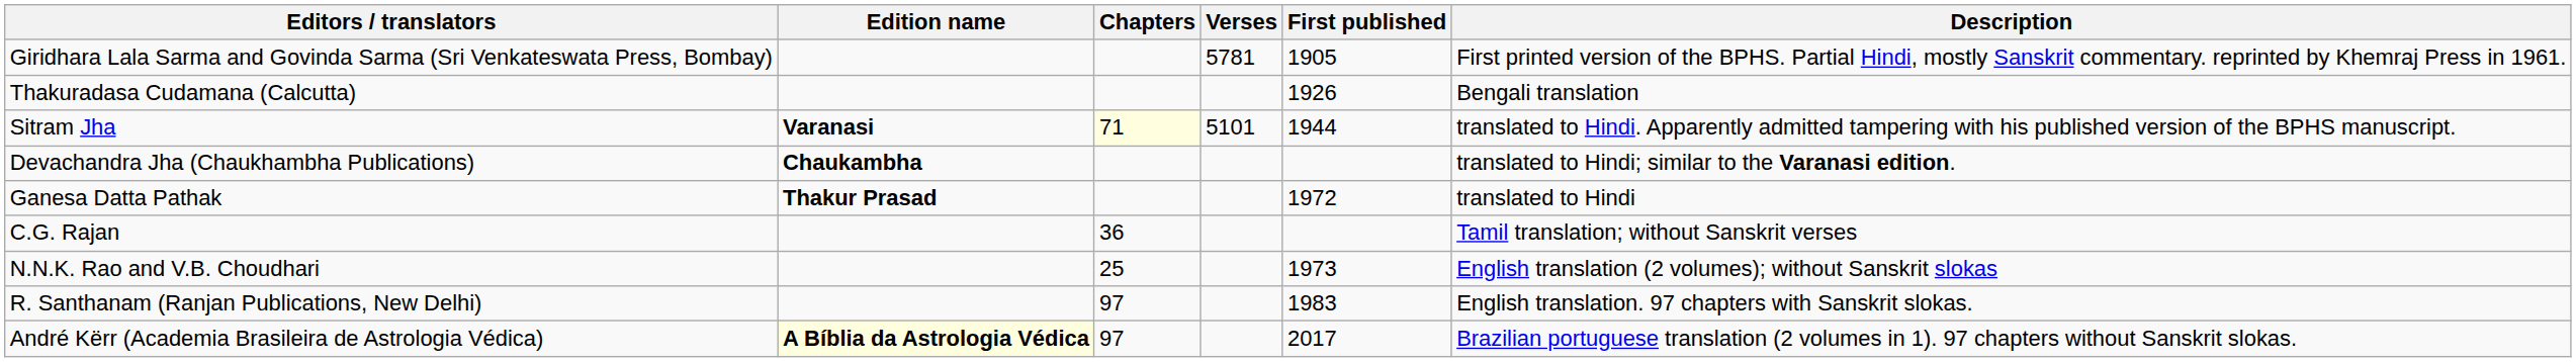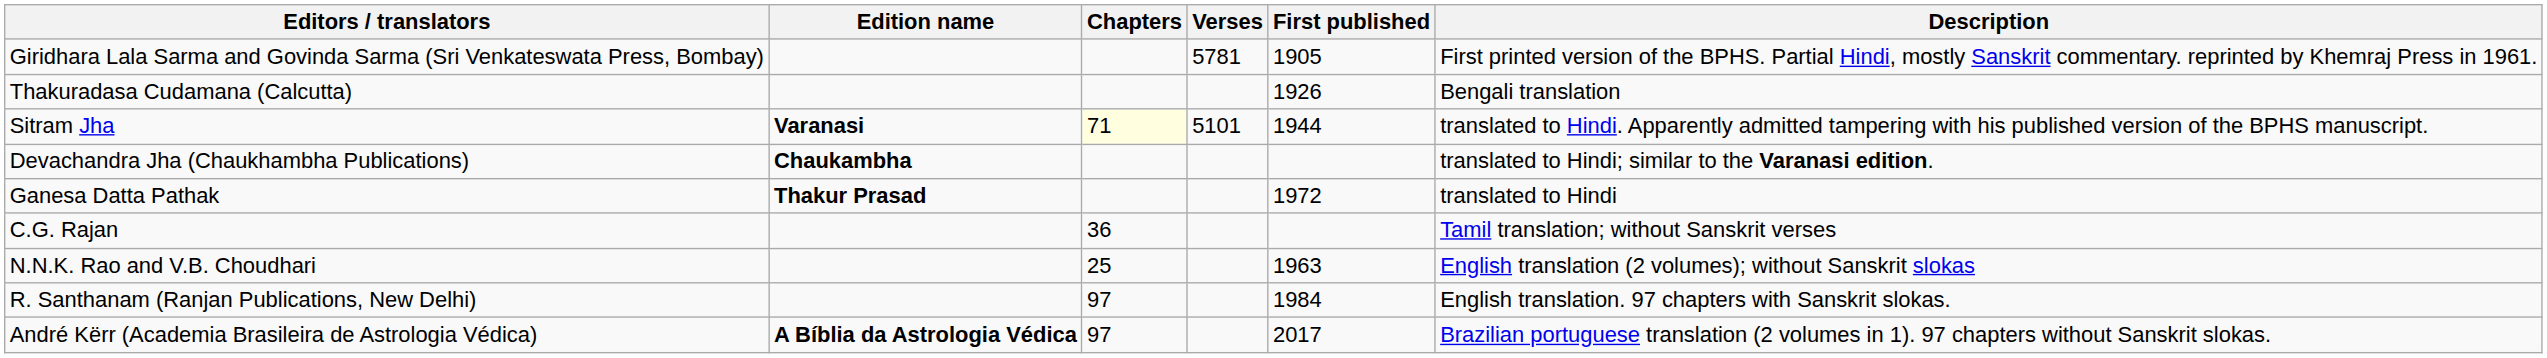 <table class="wikitable">
 <tr>
 <th>Editors / translators</th>
 <th>Edition name</th>
 <th>Chapters</th>
 <th>Verses</th>
 <th>First published</th>
 <th>Description</th>
 </tr>
 <tr>
 <td>Giridhara Lala Sarma and Govinda Sarma (Sri Venkateswata Press, Bombay)</td>
 <td></td>
 <td></td>
 <td>5781</td>
 <td>1905</td>
 <td>First printed version of the BPHS. Partial <a href='#'>Hindi</a>, mostly <a href='#'>Sanskrit</a> commentary. reprinted by Khemraj Press in 1961.</td>
 </tr>
 <tr>
 <td>Thakuradasa Cudamana (Calcutta)</td>
 <td></td>
 <td></td>
 <td></td>
 <td>1926</td>
 <td>Bengali translation</td>
 </tr>
 <tr>
 <td>Sitram <a href='#'>Jha</a><strong></strong></td>
 <td><strong>Varanasi</strong></td>
 <td style="background: lightyellow;">71</td>
 <td>5101</td>
 <td>1944</td>
 <td>translated to <a href='#'>Hindi</a>. Apparently admitted tampering with his published version of the BPHS manuscript.</td>
 </tr>
 <tr>
 <td>Devachandra Jha (Chaukhambha Publications)</td>
 <td><strong>Chaukambha</strong></td>
 <td></td>
 <td></td>
 <td></td>
 <td>translated to Hindi; similar to the <strong>Varanasi edition</strong>.</td>
 </tr>
 <tr>
 <td>Ganesa Datta Pathak</td>
 <td><strong>Thakur Prasad</strong></td>
 <td></td>
 <td></td>
 <td>1972</td>
 <td>translated to Hindi</td>
 </tr>
 <tr>
 <td>C.G. Rajan</td>
 <td></td>
 <td>36</td>
 <td></td>
 <td></td>
 <td><a href='#'>Tamil</a> translation; without Sanskrit verses</td>
 </tr>
 <tr>
 <td>N.N.K. Rao and V.B. Choudhari</td>
 <td></td>
 <td>25</td>
 <td></td>
-<td>1973</td>
+<td>1963</td>
 <td><a href='#'>English</a> translation (2 volumes); without Sanskrit <a href='#'>slokas</a></td>
 </tr>
 <tr>
 <td>R. Santhanam (Ranjan Publications, New Delhi)</td>
 <td></td>
 <td>97</td>
 <td></td>
-<td>1983</td>
+<td>1984</td>
 <td>English translation. 97 chapters with Sanskrit slokas.</td>
 </tr>
 <tr>
 <td>André Kërr (Academia Brasileira de Astrologia Védica)</td>
-<td style="background: lightyellow;"><strong>A Bíblia da Astrologia Védica</strong></td>
+<td><strong>A Bíblia da Astrologia Védica</strong></td>
 <td>97</td>
 <td></td>
 <td>2017</td>
 <td><a href='#'>Brazilian portuguese</a> translation (2 volumes in 1). 97 chapters without Sanskrit slokas.</td>
 </tr>
 </table>
